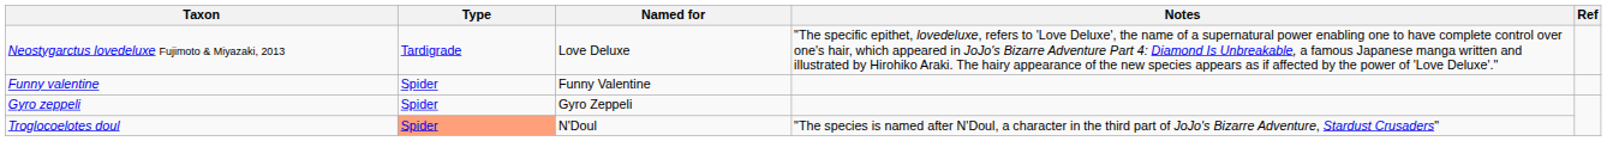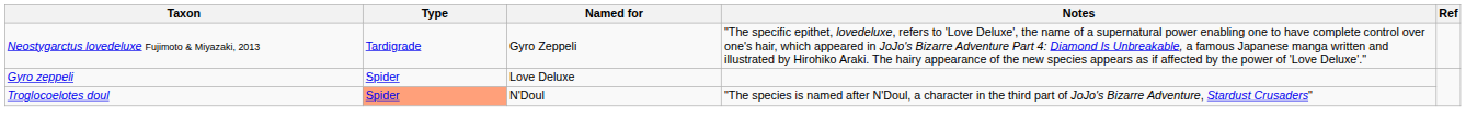 <table class="wikitable sortable" width="100%">
 <tr>
 <th style="width:25%;">Taxon</th>
 <th style="width:10%;">Type</th>
 <th style="width:15%;">Named for</th>
 <th style="width:50%;">Notes</th>
 <th class="unsortable">Ref</th>
 </tr>
 <tr>
 <td><em><a href='#'>Neostygarctus lovedeluxe</a></em> <small>Fujimoto & Miyazaki, 2013</small></td>
 <td><a href='#'>Tardigrade</a></td>
-<td>Love Deluxe</td>
+<td>Gyro Zeppeli</td>
 <td>"The specific epithet, <em>lovedeluxe</em>, refers to 'Love Deluxe', the name of a supernatural power enabling one to have complete control over one's hair, which appeared in <em>JoJo's Bizarre Adventure Part 4: <a href='#'>Diamond Is Unbreakable</a>,</em> a famous Japanese manga written and illustrated by Hirohiko Araki. The hairy appearance of the new species appears as if affected by the power of 'Love Deluxe'."</td>
-<td></td>
-</tr>
-<tr>
-<td><em><a href='#'>Funny valentine</a></em> </td>
-<td><a href='#'>Spider</a></td>
-<td>Funny Valentine</td>
-<td></td>
 <td></td>
 </tr>
 <tr>
 <td><em><a href='#'>Gyro zeppeli</a></em> </td>
 <td><a href='#'>Spider</a></td>
-<td>Gyro Zeppeli</td>
+<td>Love Deluxe</td>
 <td></td>
 <td rowspan="2"></td>
 </tr>
 <tr>
 <td><em><a href='#'>Troglocoelotes doul</a></em> </td>
 <td style="background: lightsalmon;"><a href='#'>Spider</a></td>
 <td>N'Doul</td>
 <td>"The species is named after N'Doul, a character in the third part of <em>JoJo's Bizarre Adventure</em>, <em><a href='#'>Stardust Crusaders</a></em>"</td>
 </tr>
 </table>
